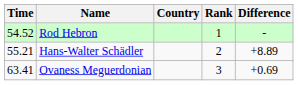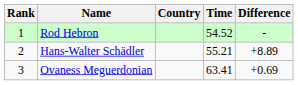 <table class="wikitable sortable" style="text-align:center">
 <tr>
-<th>Time</th>
+<th>Rank</th>
 <th>Name</th>
 <th>Country</th>
-<th>Rank</th>
+<th>Time</th>
 <th>Difference</th>
 </tr>
 <tr style="background:#cfc;">
-<td>54.52</td>
+<td>1</td>
 <td align=left><a href='#'>Rod Hebron</a></td>
 <td align=left></td>
-<td>1</td>
+<td>54.52</td>
 <td>-</td>
 </tr>
 <tr>
-<td>55.21</td>
+<td>2</td>
 <td align=left><a href='#'>Hans-Walter Schädler</a></td>
 <td align=left></td>
-<td>2</td>
+<td>55.21</td>
 <td>+8.89</td>
 </tr>
 <tr>
-<td>63.41</td>
+<td>3</td>
 <td align=left><a href='#'>Ovaness Meguerdonian</a></td>
 <td align=left></td>
-<td>3</td>
+<td>63.41</td>
 <td>+0.69</td>
 </tr>
 </table>
